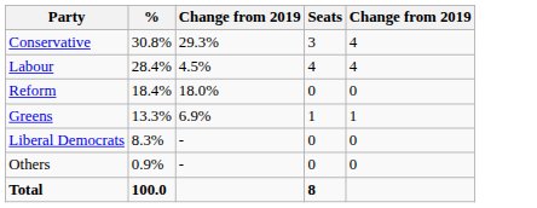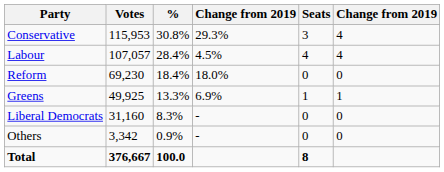 <table class="wikitable">
 <tr>
 <th>Party</th>
+<th>Votes</th>
 <th>%</th>
 <th>Change from 2019</th>
 <th>Seats</th>
 <th>Change from 2019</th>
 </tr>
 <tr>
 <td><a href='#'>Conservative</a></td>
+<td>115,953</td>
 <td>30.8%</td>
 <td>29.3%</td>
 <td>3</td>
 <td>4</td>
 </tr>
 <tr>
 <td><a href='#'>Labour</a></td>
+<td>107,057</td>
 <td>28.4%</td>
 <td>4.5%</td>
 <td>4</td>
 <td>4</td>
 </tr>
 <tr>
 <td><a href='#'>Reform</a></td>
+<td>69,230</td>
 <td>18.4%</td>
 <td>18.0%</td>
 <td>0</td>
 <td>0</td>
 </tr>
 <tr>
 <td><a href='#'>Greens</a></td>
+<td>49,925</td>
 <td>13.3%</td>
 <td>6.9%</td>
 <td>1</td>
 <td>1</td>
 </tr>
 <tr>
 <td><a href='#'>Liberal Democrats</a></td>
+<td>31,160</td>
 <td>8.3%</td>
 <td>-</td>
 <td>0</td>
 <td>0</td>
 </tr>
 <tr>
 <td>Others</td>
+<td>3,342</td>
 <td>0.9%</td>
 <td>-</td>
 <td>0</td>
 <td>0</td>
 </tr>
 <tr>
 <td><strong>Total</strong></td>
+<td><strong>376,667</strong></td>
 <td><strong>100.0</strong></td>
 <td></td>
 <td><strong>8</strong></td>
 <td></td>
 </tr>
 </table>
